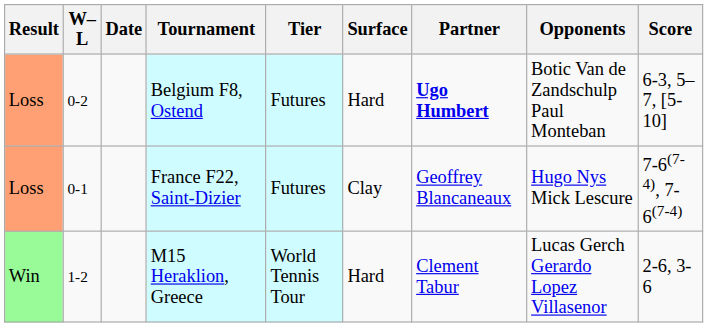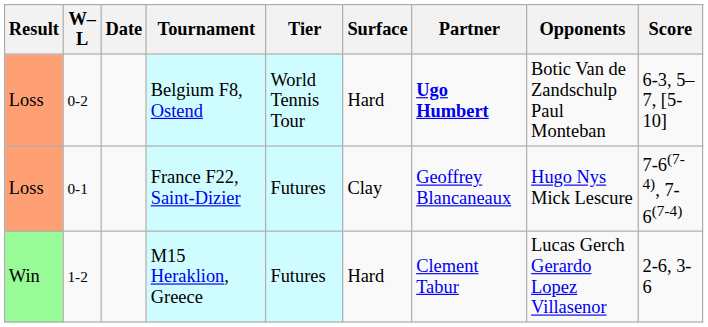 <table class="sortable wikitable">
 <tr>
 <th>Result</th>
 <th class="unsortable">W–L</th>
 <th>Date</th>
 <th>Tournament</th>
 <th>Tier</th>
 <th>Surface</th>
 <th>Partner</th>
 <th>Opponents</th>
 <th class="unsortable">Score</th>
 </tr>
 <tr>
 <td bgcolor=FFA074>Loss</td>
 <td><small>0-2</small></td>
 <td></td>
 <td style="background:#cffcff;">Belgium F8, <a href='#'>Ostend</a></td>
-<td style="background:#cffcff;">Futures</td>
+<td style="background:#cffcff;">World Tennis Tour</td>
 <td>Hard</td>
 <td><strong> <a href='#'>Ugo Humbert</a></strong></td>
 <td> Botic Van de Zandschulp <br> Paul Monteban</td>
 <td>6-3, 5–7, [5-10]</td>
 </tr>
 <tr>
 <td bgcolor=FFA074>Loss</td>
 <td><small>0-1</small></td>
 <td></td>
 <td style="background:#cffcff;">France F22, <a href='#'>Saint-Dizier</a></td>
 <td style="background:#cffcff;">Futures</td>
 <td>Clay</td>
 <td> <a href='#'>Geoffrey Blancaneaux</a></td>
 <td> <a href='#'>Hugo Nys</a> <br> Mick Lescure</td>
 <td>7-6<sup>(7-4)</sup>, 7-6<sup>(7-4)</sup></td>
 </tr>
 <tr>
 <td bgcolor=98FB98>Win</td>
 <td><small>1-2</small></td>
 <td></td>
 <td style="background:#cffcff;">M15 <a href='#'>Heraklion</a>, Greece</td>
-<td style="background:#cffcff;">World Tennis Tour</td>
+<td style="background:#cffcff;">Futures</td>
 <td>Hard</td>
 <td> <a href='#'>Clement Tabur</a></td>
 <td> Lucas Gerch <br> <a href='#'>Gerardo Lopez Villasenor</a></td>
 <td>2-6, 3-6</td>
 </tr>
 </table>
